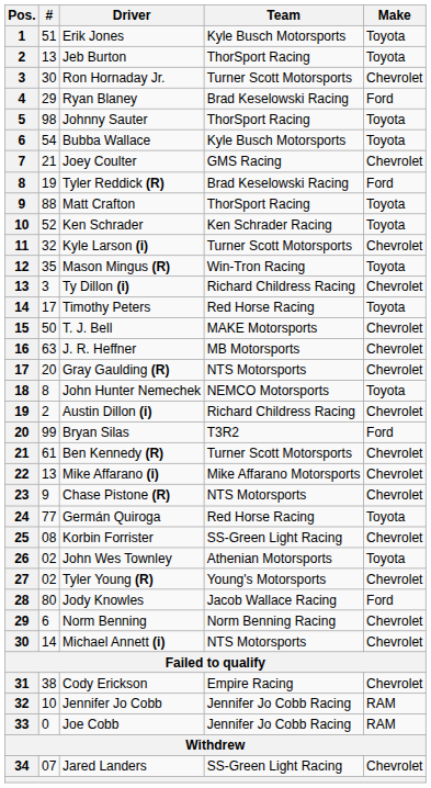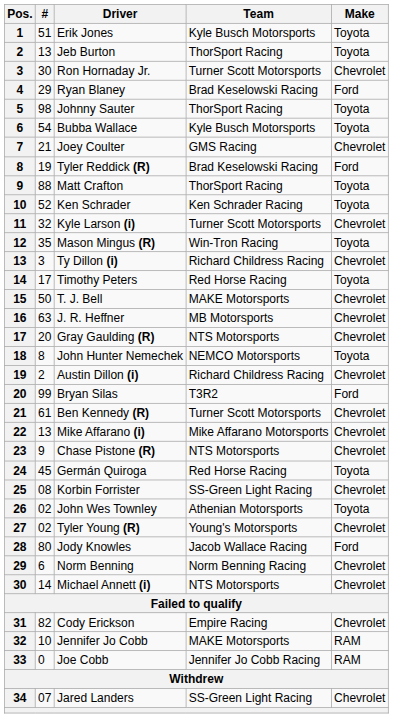 <table class="wikitable" style="font-size:95%">
 <tr>
 <th>Pos.</th>
 <th>#</th>
 <th>Driver</th>
 <th>Team</th>
 <th>Make</th>
 </tr>
 <tr>
 <th>1</th>
 <td>51</td>
 <td>Erik Jones</td>
 <td>Kyle Busch Motorsports</td>
 <td>Toyota</td>
 </tr>
 <tr>
 <th>2</th>
 <td>13</td>
 <td>Jeb Burton</td>
 <td>ThorSport Racing</td>
 <td>Toyota</td>
 </tr>
 <tr>
 <th>3</th>
 <td>30</td>
 <td>Ron Hornaday Jr.</td>
 <td>Turner Scott Motorsports</td>
 <td>Chevrolet</td>
 </tr>
 <tr>
 <th>4</th>
 <td>29</td>
 <td>Ryan Blaney</td>
 <td>Brad Keselowski Racing</td>
 <td>Ford</td>
 </tr>
 <tr>
 <th>5</th>
 <td>98</td>
 <td>Johnny Sauter</td>
 <td>ThorSport Racing</td>
 <td>Toyota</td>
 </tr>
 <tr>
 <th>6</th>
 <td>54</td>
 <td>Bubba Wallace</td>
 <td>Kyle Busch Motorsports</td>
 <td>Toyota</td>
 </tr>
 <tr>
 <th>7</th>
 <td>21</td>
 <td>Joey Coulter</td>
 <td>GMS Racing</td>
 <td>Chevrolet</td>
 </tr>
 <tr>
 <th>8</th>
 <td>19</td>
 <td>Tyler Reddick <strong>(R)</strong></td>
 <td>Brad Keselowski Racing</td>
 <td>Ford</td>
 </tr>
 <tr>
 <th>9</th>
 <td>88</td>
 <td>Matt Crafton</td>
 <td>ThorSport Racing</td>
 <td>Toyota</td>
 </tr>
 <tr>
 <th>10</th>
 <td>52</td>
 <td>Ken Schrader</td>
 <td>Ken Schrader Racing</td>
 <td>Toyota</td>
 </tr>
 <tr>
 <th>11</th>
 <td>32</td>
 <td>Kyle Larson <strong>(i)</strong></td>
 <td>Turner Scott Motorsports</td>
 <td>Chevrolet</td>
 </tr>
 <tr>
 <th>12</th>
 <td>35</td>
 <td>Mason Mingus <strong>(R)</strong></td>
 <td>Win-Tron Racing</td>
 <td>Toyota</td>
 </tr>
 <tr>
 <th>13</th>
 <td>3</td>
 <td>Ty Dillon <strong>(i)</strong></td>
 <td>Richard Childress Racing</td>
 <td>Chevrolet</td>
 </tr>
 <tr>
 <th>14</th>
 <td>17</td>
 <td>Timothy Peters</td>
 <td>Red Horse Racing</td>
 <td>Toyota</td>
 </tr>
 <tr>
 <th>15</th>
 <td>50</td>
 <td>T. J. Bell</td>
 <td>MAKE Motorsports</td>
 <td>Chevrolet</td>
 </tr>
 <tr>
 <th>16</th>
 <td>63</td>
 <td>J. R. Heffner</td>
 <td>MB Motorsports</td>
 <td>Chevrolet</td>
 </tr>
 <tr>
 <th>17</th>
 <td>20</td>
 <td>Gray Gaulding <strong>(R)</strong></td>
 <td>NTS Motorsports</td>
 <td>Chevrolet</td>
 </tr>
 <tr>
 <th>18</th>
 <td>8</td>
 <td>John Hunter Nemechek</td>
 <td>NEMCO Motorsports</td>
 <td>Toyota</td>
 </tr>
 <tr>
 <th>19</th>
 <td>2</td>
 <td>Austin Dillon <strong>(i)</strong></td>
 <td>Richard Childress Racing</td>
 <td>Chevrolet</td>
 </tr>
 <tr>
 <th>20</th>
 <td>99</td>
 <td>Bryan Silas</td>
 <td>T3R2</td>
 <td>Ford</td>
 </tr>
 <tr>
 <th>21</th>
 <td>61</td>
 <td>Ben Kennedy <strong>(R)</strong></td>
 <td>Turner Scott Motorsports</td>
 <td>Chevrolet</td>
 </tr>
 <tr>
 <th>22</th>
 <td>13</td>
 <td>Mike Affarano <strong>(i)</strong></td>
 <td>Mike Affarano Motorsports</td>
 <td>Chevrolet</td>
 </tr>
 <tr>
 <th>23</th>
 <td>9</td>
 <td>Chase Pistone <strong>(R)</strong></td>
 <td>NTS Motorsports</td>
 <td>Chevrolet</td>
 </tr>
 <tr>
 <th>24</th>
-<td>77</td>
+<td>45</td>
 <td>Germán Quiroga</td>
 <td>Red Horse Racing</td>
 <td>Toyota</td>
 </tr>
 <tr>
 <th>25</th>
 <td>08</td>
 <td>Korbin Forrister</td>
 <td>SS-Green Light Racing</td>
 <td>Chevrolet</td>
 </tr>
 <tr>
 <th>26</th>
 <td>02</td>
 <td>John Wes Townley</td>
 <td>Athenian Motorsports</td>
 <td>Toyota</td>
 </tr>
 <tr>
 <th>27</th>
 <td>02</td>
 <td>Tyler Young <strong>(R)</strong></td>
 <td>Young's Motorsports</td>
 <td>Chevrolet</td>
 </tr>
 <tr>
 <th>28</th>
 <td>80</td>
 <td>Jody Knowles</td>
 <td>Jacob Wallace Racing</td>
 <td>Ford</td>
 </tr>
 <tr>
 <th>29</th>
 <td>6</td>
 <td>Norm Benning</td>
 <td>Norm Benning Racing</td>
 <td>Chevrolet</td>
 </tr>
 <tr>
 <th>30</th>
 <td>14</td>
 <td>Michael Annett <strong>(i)</strong></td>
 <td>NTS Motorsports</td>
 <td>Chevrolet</td>
 </tr>
 <tr>
 <th colspan="5">Failed to qualify</th>
 </tr>
 <tr>
 <th>31</th>
-<td>38</td>
+<td>82</td>
 <td>Cody Erickson</td>
 <td>Empire Racing</td>
 <td>Chevrolet</td>
 </tr>
 <tr>
 <th>32</th>
 <td>10</td>
 <td>Jennifer Jo Cobb</td>
-<td>Jennifer Jo Cobb Racing</td>
+<td>MAKE Motorsports</td>
 <td>RAM</td>
 </tr>
 <tr>
 <th>33</th>
 <td>0</td>
 <td>Joe Cobb</td>
 <td>Jennifer Jo Cobb Racing</td>
 <td>RAM</td>
 </tr>
 <tr>
 <th colspan="5">Withdrew</th>
 </tr>
 <tr>
 <th>34</th>
 <td>07</td>
 <td>Jared Landers</td>
 <td>SS-Green Light Racing</td>
 <td>Chevrolet</td>
 </tr>
 <tr>
 <th colspan="5"></th>
 </tr>
 </table>
